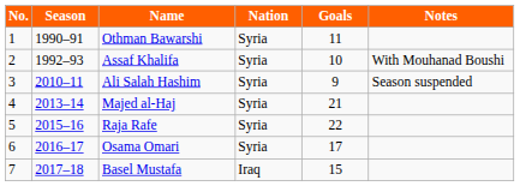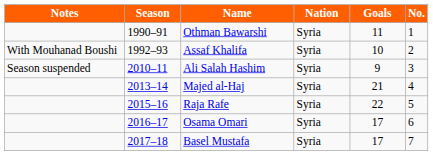 <table class="wikitable">
 <tr style="color:white;background:#FF5F00; text-align:center;">
-<td style="width:20px;"><strong>No.</strong></td>
+<td style="width:160px;"><strong>Notes</strong></td>
 <td style="width:70px;"><strong>Season</strong></td>
 <td style="width:150px;"><strong>Name</strong></td>
 <td style="width:70px;"><strong>Nation</strong></td>
 <td style="width:70px;"><strong>Goals</strong></td>
-<td style="width:160px;"><strong>Notes</strong></td>
+<td style="width:20px;"><strong>No.</strong></td>
 </tr>
 <tr>
-<td>1</td>
+<td></td>
 <td>1990–91</td>
 <td><a href='#'>Othman Bawarshi</a></td>
 <td> Syria</td>
 <td align=center>11</td>
-<td></td>
+<td>1</td>
 </tr>
 <tr>
-<td>2</td>
+<td>With Mouhanad Boushi</td>
 <td>1992–93</td>
 <td><a href='#'>Assaf Khalifa</a></td>
 <td> Syria</td>
 <td align=center>10</td>
-<td>With Mouhanad Boushi</td>
+<td>2</td>
 </tr>
 <tr>
-<td>3</td>
+<td>Season suspended</td>
 <td><a href='#'>2010–11</a></td>
 <td><a href='#'>Ali Salah Hashim</a></td>
 <td> Syria</td>
 <td align=center>9</td>
-<td>Season suspended</td>
+<td>3</td>
 </tr>
 <tr>
-<td>4</td>
+<td></td>
 <td><a href='#'>2013–14</a></td>
 <td><a href='#'>Majed al-Haj</a></td>
 <td> Syria</td>
 <td align=center>21</td>
-<td></td>
+<td>4</td>
 </tr>
 <tr>
-<td>5</td>
+<td></td>
 <td><a href='#'>2015–16</a></td>
 <td><a href='#'>Raja Rafe</a></td>
 <td> Syria</td>
 <td align=center>22</td>
-<td></td>
+<td>5</td>
 </tr>
 <tr>
-<td>6</td>
+<td></td>
 <td><a href='#'>2016–17</a></td>
 <td><a href='#'>Osama Omari</a></td>
 <td> Syria</td>
 <td align=center>17</td>
-<td></td>
+<td>6</td>
 </tr>
 <tr>
-<td>7</td>
+<td></td>
 <td><a href='#'>2017–18</a></td>
 <td><a href='#'>Basel Mustafa</a></td>
-<td> Iraq</td>
-<td align=center>15</td>
-<td></td>
+<td> Syria</td>
+<td align=center>17</td>
+<td>7</td>
 </tr>
 </table>
